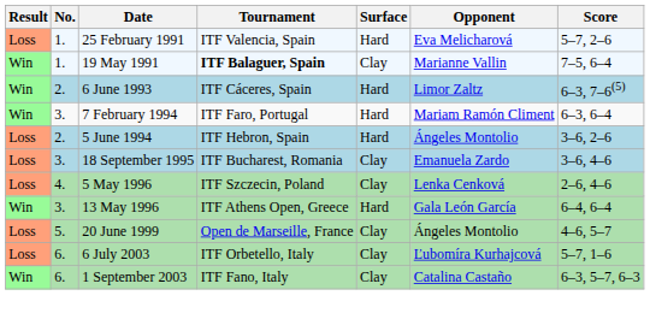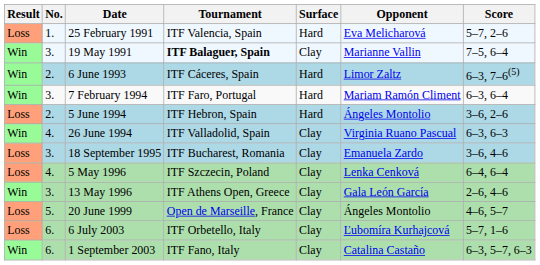 <table class="sortable wikitable" style="font-size:97%">
 <tr>
 <th>Result</th>
 <th>No.</th>
 <th>Date</th>
 <th>Tournament</th>
 <th>Surface</th>
 <th>Opponent</th>
 <th class="unsortable">Score</th>
 </tr>
 <tr style="background:#f0f8ff;">
 <td style="background:#ffa07a;">Loss</td>
 <td>1.</td>
 <td>25 February 1991</td>
 <td>ITF Valencia, Spain</td>
 <td>Hard</td>
 <td> <a href='#'>Eva Melicharová</a></td>
 <td>5–7, 2–6</td>
 </tr>
 <tr style="background:#f0f8ff;">
 <td style="background:#98fb98;">Win</td>
-<td>1.</td>
+<td>3.</td>
 <td>19 May 1991</td>
 <td><strong>ITF Balaguer, Spain</strong></td>
 <td>Clay</td>
 <td> <a href='#'>Marianne Vallin</a></td>
 <td>7–5, 6–4</td>
 </tr>
 <tr style="background:lightblue;">
 <td style="background:#98fb98;">Win</td>
 <td>2.</td>
 <td>6 June 1993</td>
 <td>ITF Cáceres, Spain</td>
 <td>Hard</td>
 <td> <a href='#'>Limor Zaltz</a></td>
 <td>6–3, 7–6<sup>(5)</sup></td>
 </tr>
 <tr>
 <td style="background:#98fb98;">Win</td>
 <td>3.</td>
 <td>7 February 1994</td>
 <td>ITF Faro, Portugal</td>
 <td>Hard</td>
 <td> <a href='#'>Mariam Ramón Climent</a></td>
 <td>6–3, 6–4</td>
 </tr>
 <tr bgcolor="lightblue">
 <td style="background:#ffa07a;">Loss</td>
 <td>2.</td>
 <td>5 June 1994</td>
 <td>ITF Hebron, Spain</td>
 <td>Hard</td>
 <td> <a href='#'>Ángeles Montolio</a></td>
 <td>3–6, 2–6</td>
 </tr>
 <tr style="background:lightblue;">
+<td style="background:#98fb98;">Win</td>
+<td>4.</td>
+<td>26 June 1994</td>
+<td>ITF Valladolid, Spain</td>
+<td>Clay</td>
+<td> <a href='#'>Virginia Ruano Pascual</a></td>
+<td>6–3, 6–3</td>
+</tr>
+<tr style="background:lightblue;">
 <td style="background:#ffa07a;">Loss</td>
 <td>3.</td>
 <td>18 September 1995</td>
 <td>ITF Bucharest, Romania</td>
 <td>Clay</td>
 <td> <a href='#'>Emanuela Zardo</a></td>
 <td>3–6, 4–6</td>
 </tr>
 <tr bgcolor="#ADDFAD">
 <td style="background:#ffa07a;">Loss</td>
 <td>4.</td>
 <td>5 May 1996</td>
 <td>ITF Szczecin, Poland</td>
 <td>Clay</td>
 <td> <a href='#'>Lenka Cenková</a></td>
-<td>2–6, 4–6</td>
+<td>6–4, 6–4</td>
 </tr>
 <tr style="background:#addfad;">
 <td style="background:#98fb98;">Win</td>
 <td>3.</td>
 <td>13 May 1996</td>
 <td>ITF Athens Open, Greece</td>
-<td>Hard</td>
+<td>Clay</td>
 <td> <a href='#'>Gala León García</a></td>
-<td>6–4, 6–4</td>
+<td>2–6, 4–6</td>
 </tr>
 <tr style="background:#addfad;">
 <td style="background:#ffa07a;">Loss</td>
 <td>5.</td>
 <td>20 June 1999</td>
 <td><a href='#'>Open de Marseille</a>, France</td>
 <td>Clay</td>
 <td> Ángeles Montolio</td>
 <td>4–6, 5–7</td>
 </tr>
 <tr style="background:#addfad;">
 <td style="background:#ffa07a;">Loss</td>
 <td>6.</td>
 <td>6 July 2003</td>
 <td>ITF Orbetello, Italy</td>
 <td>Clay</td>
 <td> <a href='#'>Ľubomíra Kurhajcová</a></td>
 <td>5–7, 1–6</td>
 </tr>
 <tr style="background:#addfad;">
 <td style="background:#98fb98;">Win</td>
 <td>6.</td>
 <td>1 September 2003</td>
 <td>ITF Fano, Italy</td>
 <td>Clay</td>
 <td> <a href='#'>Catalina Castaño</a></td>
 <td>6–3, 5–7, 6–3</td>
 </tr>
 </table>
